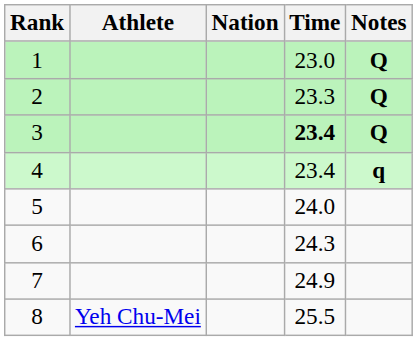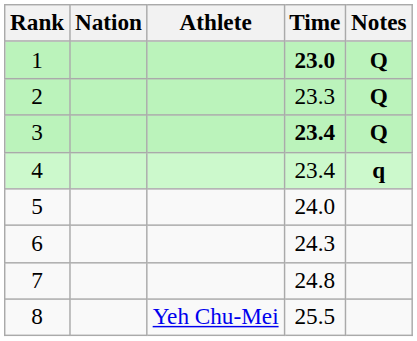 <table class="wikitable sortable" style="text-align:center">
 <tr>
 <th>Rank</th>
+<th>Nation</th>
 <th>Athlete</th>
-<th>Nation</th>
 <th>Time</th>
 <th>Notes</th>
 </tr>
 <tr bgcolor=#bbf3bb>
 <td>1</td>
 <td align=left></td>
 <td align=left></td>
-<td>23.0</td>
+<td><strong>23.0</strong></td>
 <td><strong>Q</strong></td>
 </tr>
 <tr bgcolor=#bbf3bb>
 <td>2</td>
 <td align=left></td>
 <td align=left></td>
 <td>23.3</td>
 <td><strong>Q</strong></td>
 </tr>
 <tr bgcolor=#bbf3bb>
 <td>3</td>
 <td align=left></td>
 <td align=left></td>
 <td><strong>23.4</strong></td>
 <td><strong>Q</strong></td>
 </tr>
 <tr bgcolor=#ccf9cc>
 <td>4</td>
 <td align=left></td>
 <td align=left></td>
 <td>23.4</td>
 <td><strong>q</strong></td>
 </tr>
 <tr>
 <td>5</td>
 <td align=left></td>
 <td align=left></td>
 <td>24.0</td>
 <td></td>
 </tr>
 <tr>
 <td>6</td>
 <td align=left></td>
 <td align=left></td>
 <td>24.3</td>
 <td></td>
 </tr>
 <tr>
 <td>7</td>
 <td align=left></td>
 <td align=left></td>
-<td>24.9</td>
+<td>24.8</td>
 <td></td>
 </tr>
 <tr>
 <td>8</td>
+<td align=left></td>
 <td align=left><a href='#'>Yeh Chu-Mei</a></td>
-<td align=left></td>
 <td>25.5</td>
 <td></td>
 </tr>
 </table>
